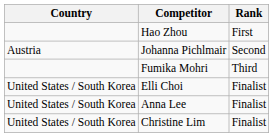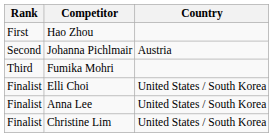 <table class="wikitable">
 <tr>
+<th>Rank</th>
+<th>Competitor</th>
 <th>Country</th>
-<th>Competitor</th>
-<th>Rank</th>
 </tr>
 <tr>
+<td>First</td>
+<td>Hao Zhou</td>
 <td></td>
-<td>Hao Zhou</td>
-<td>First</td>
 </tr>
 <tr>
+<td>Second</td>
+<td>Johanna Pichlmair</td>
 <td> Austria</td>
-<td>Johanna Pichlmair</td>
-<td>Second</td>
 </tr>
 <tr>
+<td>Third</td>
+<td>Fumika Mohri</td>
 <td></td>
-<td>Fumika Mohri</td>
-<td>Third</td>
 </tr>
 <tr>
+<td>Finalist</td>
+<td>Elli Choi</td>
 <td> United States /  South Korea</td>
-<td>Elli Choi</td>
-<td>Finalist</td>
 </tr>
 <tr>
+<td>Finalist</td>
+<td>Anna Lee</td>
 <td> United States /  South Korea</td>
-<td>Anna Lee</td>
-<td>Finalist</td>
 </tr>
 <tr>
+<td>Finalist</td>
+<td>Christine Lim</td>
 <td> United States /  South Korea</td>
-<td>Christine Lim</td>
-<td>Finalist</td>
 </tr>
 </table>
